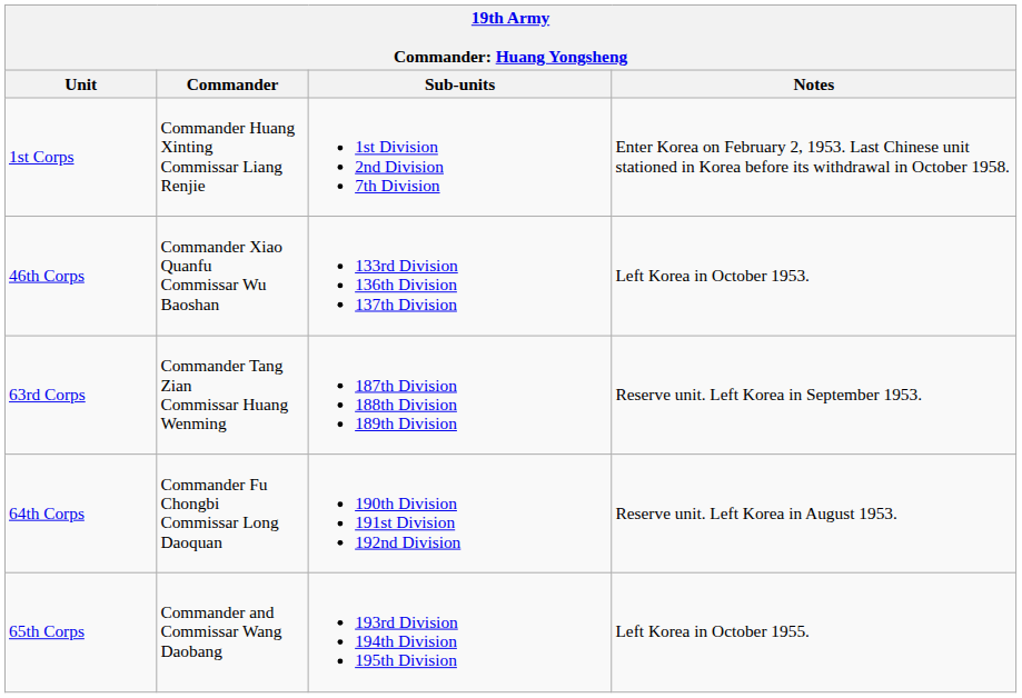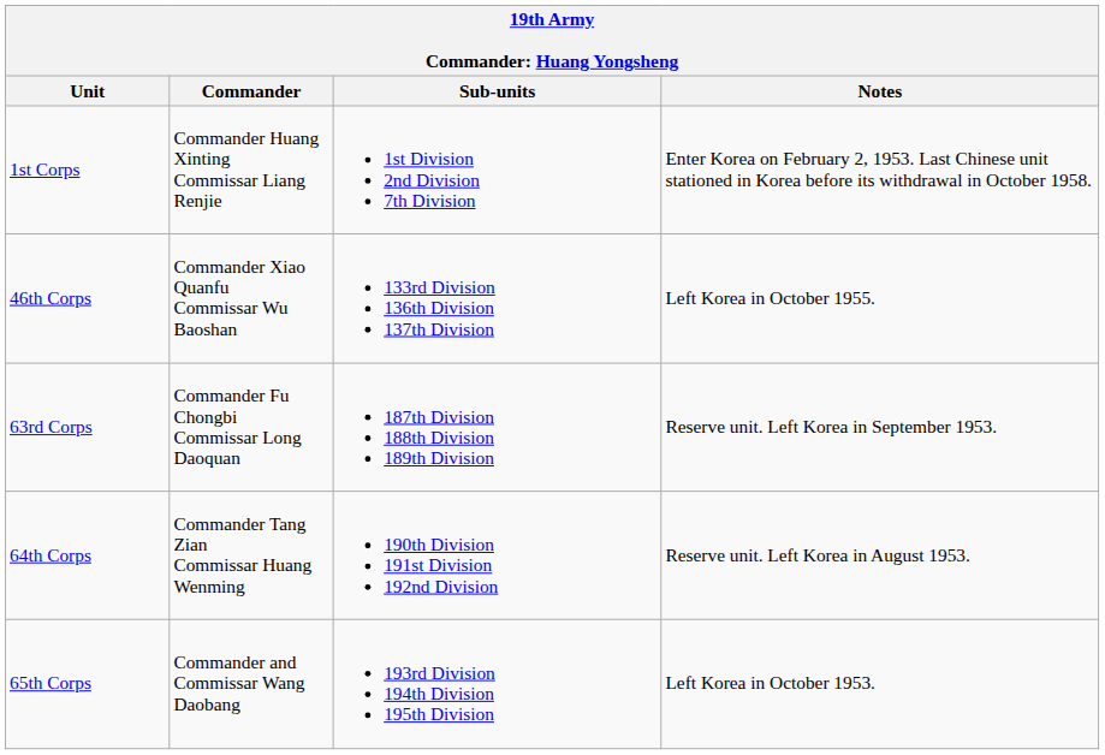 <table class="wikitable" style="width: 75%">
 <tr>
 <th colspan="4" align= center> <a href='#'>19th Army</a><br><br>Commander: <a href='#'>Huang Yongsheng</a><br></th>
 </tr>
 <tr>
 <th width=15%; align= center>Unit</th>
 <th width=15%; align= center>Commander</th>
 <th width=30%; align= center>Sub-units</th>
 <th width=40%; align= center>Notes</th>
 </tr>
 <tr>
 <td><a href='#'>1st Corps</a></td>
 <td>Commander Huang Xinting<br>Commissar Liang Renjie</td>
 <td><br><ul><li><a href='#'>1st Division</a></li><li><a href='#'>2nd Division</a></li><li><a href='#'>7th Division</a></li></ul></td>
 <td>Enter Korea on February 2, 1953. Last Chinese unit stationed in Korea before its withdrawal in October 1958.</td>
 </tr>
 <tr>
 <td><a href='#'>46th Corps</a></td>
 <td>Commander Xiao Quanfu<br>Commissar Wu Baoshan</td>
 <td><br><ul><li><a href='#'>133rd Division</a></li><li><a href='#'>136th Division</a></li><li><a href='#'>137th Division</a></li></ul></td>
-<td>Left Korea in October 1953.</td>
+<td>Left Korea in October 1955.</td>
 </tr>
 <tr>
 <td><a href='#'>63rd Corps</a></td>
-<td>Commander Tang Zian<br>Commissar Huang Wenming</td>
+<td>Commander Fu Chongbi<br>Commissar Long Daoquan</td>
 <td><br><ul><li><a href='#'>187th Division</a></li><li><a href='#'>188th Division</a></li><li><a href='#'>189th Division</a></li></ul></td>
 <td>Reserve unit. Left Korea in September 1953.</td>
 </tr>
 <tr>
 <td><a href='#'>64th Corps</a></td>
-<td>Commander Fu Chongbi<br>Commissar Long Daoquan</td>
+<td>Commander Tang Zian<br>Commissar Huang Wenming</td>
 <td><br><ul><li><a href='#'>190th Division</a></li><li><a href='#'>191st Division</a></li><li><a href='#'>192nd Division</a></li></ul></td>
 <td>Reserve unit. Left Korea in August 1953.</td>
 </tr>
 <tr>
 <td><a href='#'>65th Corps</a></td>
 <td>Commander and Commissar Wang Daobang</td>
 <td><br><ul><li><a href='#'>193rd Division</a></li><li><a href='#'>194th Division</a></li><li><a href='#'>195th Division</a></li></ul></td>
-<td>Left Korea in October 1955.</td>
+<td>Left Korea in October 1953.</td>
 </tr>
 </table>
